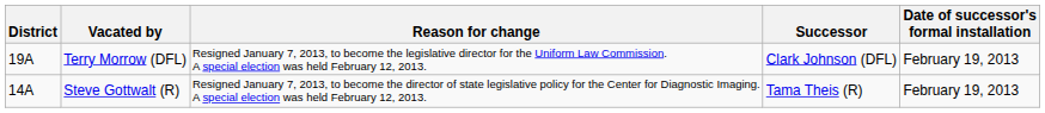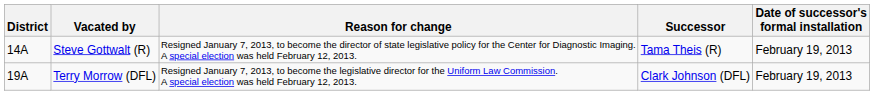 <table class="wikitable sortable">
 <tr style="vertical-align:bottom;">
 <th>District</th>
 <th>Vacated by</th>
 <th data-sort-type=date>Reason for change</th>
 <th>Successor</th>
 <th data-sort-type=date>Date of successor's<br>formal installation</th>
 </tr>
 <tr>
+<td>14A</td>
+<td><a href='#'>Steve Gottwalt</a> (R)</td>
+<td style="font-size:80%">Resigned January 7, 2013, to become the director of state legislative policy for the Center for Diagnostic Imaging.<br>A <a href='#'>special election</a> was held February 12, 2013.</td>
+<td><a href='#'>Tama Theis</a> (R)</td>
+<td>February 19, 2013</td>
+</tr>
+<tr>
 <td>19A</td>
 <td><a href='#'>Terry Morrow</a> (DFL)</td>
 <td style="font-size:80%">Resigned January 7, 2013, to become the legislative director for the <a href='#'>Uniform Law Commission</a>.<br>A <a href='#'>special election</a> was held February 12, 2013.</td>
 <td><a href='#'>Clark Johnson</a> (DFL)</td>
 <td>February 19, 2013</td>
 </tr>
-<tr>
-<td>14A</td>
-<td><a href='#'>Steve Gottwalt</a> (R)</td>
-<td style="font-size:80%">Resigned January 7, 2013, to become the director of state legislative policy for the Center for Diagnostic Imaging.<br>A <a href='#'>special election</a> was held February 12, 2013.</td>
-<td><a href='#'>Tama Theis</a> (R)</td>
-<td>February 19, 2013</td>
-</tr>
 </table>
